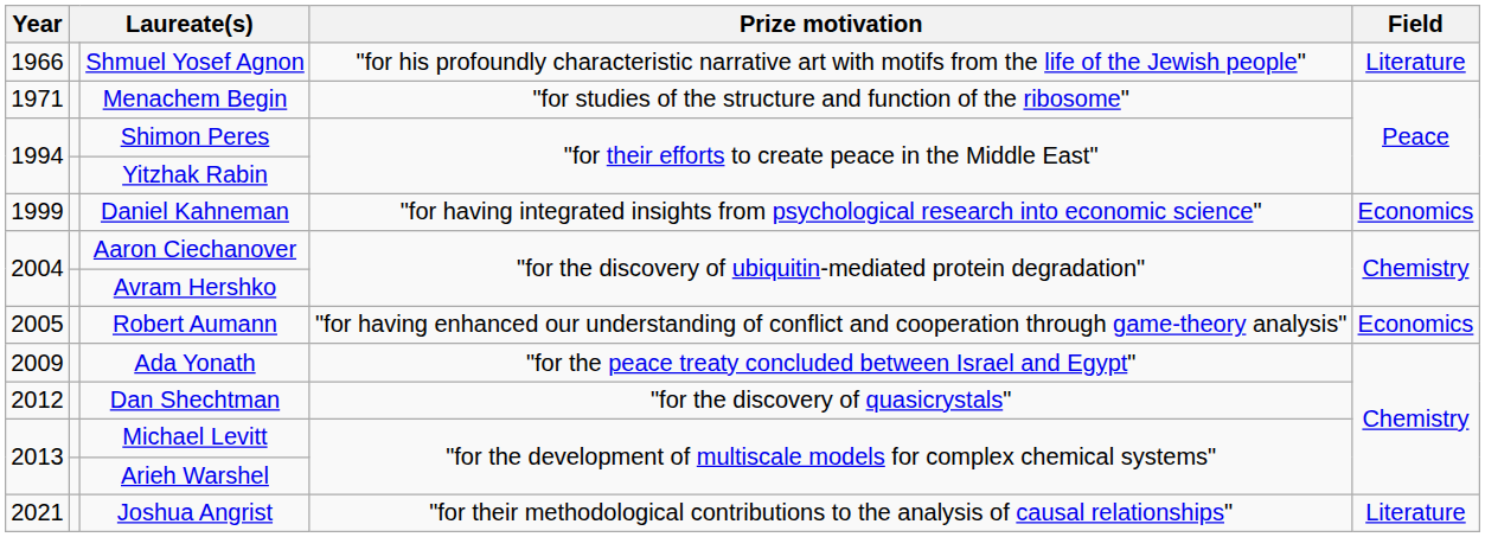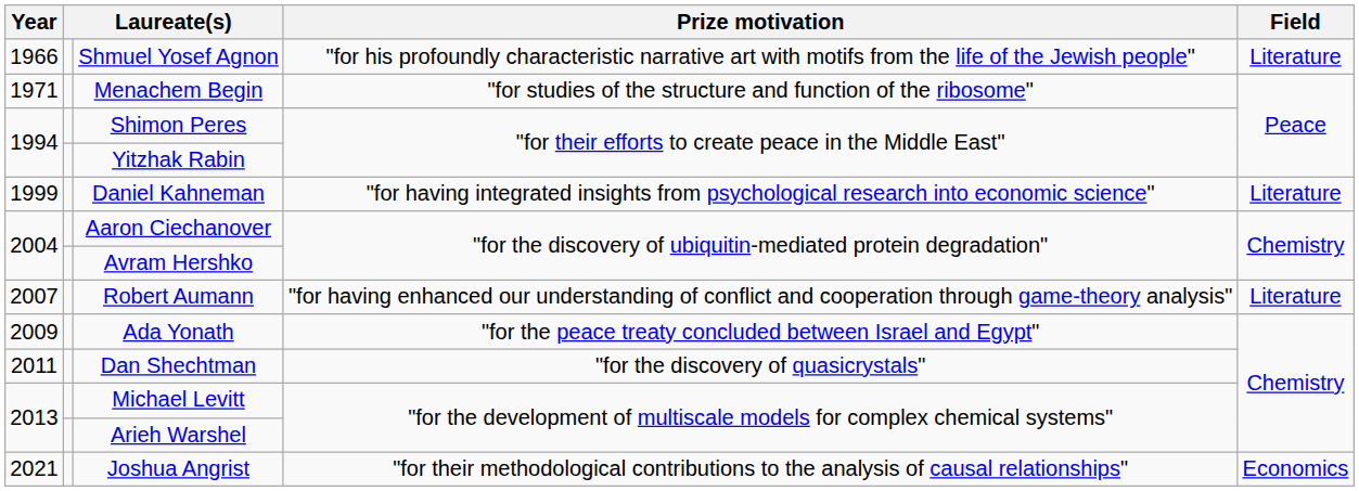 <table class="wikitable" style="text-align: center;">
 <tr>
 <th>Year</th>
 <th colspan=2>Laureate(s)</th>
 <th>Prize motivation</th>
 <th>Field</th>
 </tr>
 <tr>
 <td>1966</td>
 <td style="text-align: center;"></td>
 <td><a href='#'>Shmuel Yosef Agnon</a></td>
 <td>"for his profoundly characteristic narrative art with motifs from the <a href='#'>life of the Jewish people</a>"</td>
 <td><a href='#'>Literature</a></td>
 </tr>
 <tr>
 <td>1971</td>
 <td style="text-align: center;"></td>
 <td><a href='#'>Menachem Begin</a></td>
 <td>"for studies of the structure and function of the <a href='#'>ribosome</a>"</td>
 <td rowspan=3><a href='#'>Peace</a></td>
 </tr>
 <tr>
 <td rowspan=2>1994</td>
 <td style="text-align: center;"></td>
 <td><a href='#'>Shimon Peres</a></td>
 <td rowspan=2>"for <a href='#'>their efforts</a> to create peace in the Middle East"</td>
 </tr>
 <tr>
 <td style="text-align: center;"></td>
 <td><a href='#'>Yitzhak Rabin</a></td>
 </tr>
 <tr>
 <td>1999</td>
 <td style="text-align: center;"></td>
 <td><a href='#'>Daniel Kahneman</a></td>
 <td>"for having integrated insights from <a href='#'>psychological research into economic science</a>"</td>
-<td><a href='#'>Economics</a></td>
+<td><a href='#'>Literature</a></td>
 </tr>
 <tr>
 <td rowspan=2>2004</td>
 <td style="text-align: center;"></td>
 <td><a href='#'>Aaron Ciechanover</a></td>
 <td rowspan=2>"for the discovery of <a href='#'>ubiquitin</a>-mediated protein degradation"</td>
 <td rowspan=2><a href='#'>Chemistry</a></td>
 </tr>
 <tr>
 <td style="text-align: center;"></td>
 <td><a href='#'>Avram Hershko</a></td>
 </tr>
 <tr>
-<td>2005</td>
+<td>2007</td>
 <td style="text-align: center;"></td>
 <td><a href='#'>Robert Aumann</a></td>
 <td>"for having enhanced our understanding of conflict and cooperation through <a href='#'>game-theory</a> analysis"</td>
-<td><a href='#'>Economics</a></td>
+<td><a href='#'>Literature</a></td>
 </tr>
 <tr>
 <td>2009</td>
 <td style="text-align: center;"></td>
 <td><a href='#'>Ada Yonath</a></td>
 <td>"for the <a href='#'>peace treaty concluded between Israel and Egypt</a>"</td>
 <td rowspan=4><a href='#'>Chemistry</a></td>
 </tr>
 <tr>
-<td>2012</td>
+<td>2011</td>
 <td style="text-align: center;"></td>
 <td><a href='#'>Dan Shechtman</a></td>
 <td>"for the discovery of <a href='#'>quasicrystals</a>"</td>
 </tr>
 <tr>
 <td rowspan=2>2013</td>
 <td style="text-align: center;"></td>
 <td><a href='#'>Michael Levitt</a></td>
 <td rowspan=2>"for the development of <a href='#'>multiscale models</a> for complex chemical systems"</td>
 </tr>
 <tr>
 <td style="text-align: center;"></td>
 <td><a href='#'>Arieh Warshel</a></td>
 </tr>
 <tr>
 <td>2021</td>
 <td style="text-align: center;"></td>
 <td><a href='#'>Joshua Angrist</a></td>
 <td>"for their methodological contributions to the analysis of <a href='#'>causal relationships</a>"</td>
-<td><a href='#'>Literature</a></td>
+<td><a href='#'>Economics</a></td>
 </tr>
 </table>
